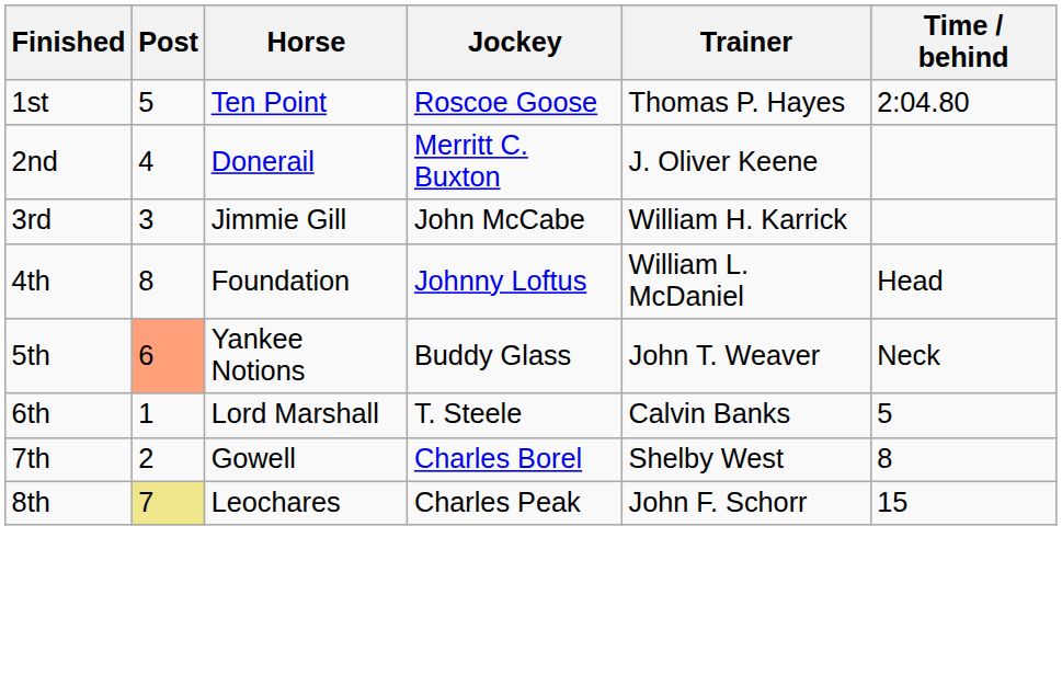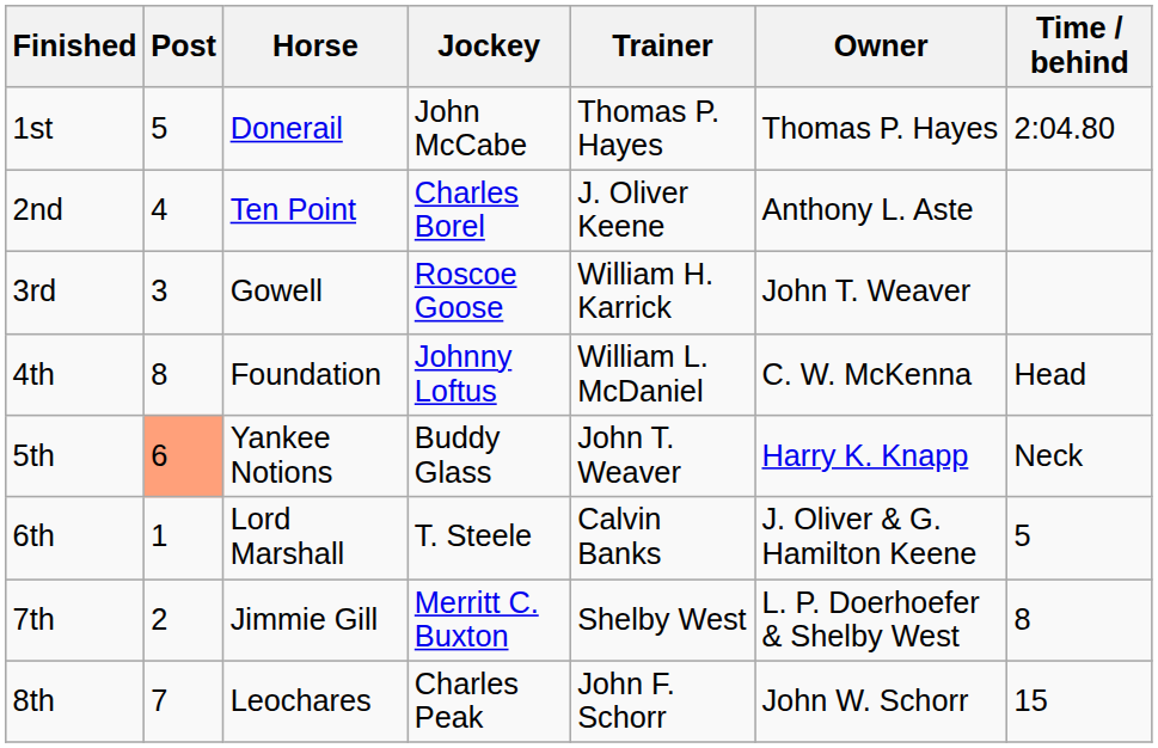 <table class="wikitable">
 <tr>
 <th>Finished</th>
 <th>Post</th>
 <th>Horse</th>
 <th>Jockey</th>
 <th>Trainer</th>
+<th>Owner</th>
 <th>Time / behind</th>
 </tr>
 <tr>
 <td>1st</td>
 <td>5</td>
-<td><a href='#'>Ten Point</a></td>
-<td><a href='#'>Roscoe Goose</a></td>
+<td><a href='#'>Donerail</a></td>
+<td>John McCabe</td>
+<td>Thomas P. Hayes</td>
 <td>Thomas P. Hayes</td>
 <td>2:04.80</td>
 </tr>
 <tr>
 <td>2nd</td>
 <td>4</td>
-<td><a href='#'>Donerail</a></td>
-<td><a href='#'>Merritt C. Buxton</a></td>
+<td><a href='#'>Ten Point</a></td>
+<td><a href='#'>Charles Borel</a></td>
 <td>J. Oliver Keene</td>
+<td>Anthony L. Aste</td>
 <td></td>
 </tr>
 <tr>
 <td>3rd</td>
 <td>3</td>
-<td>Jimmie Gill</td>
-<td>John McCabe</td>
+<td>Gowell</td>
+<td><a href='#'>Roscoe Goose</a></td>
 <td>William H. Karrick</td>
+<td>John T. Weaver</td>
 <td></td>
 </tr>
 <tr>
 <td>4th</td>
 <td>8</td>
 <td>Foundation</td>
 <td><a href='#'>Johnny Loftus</a></td>
 <td>William L. McDaniel</td>
+<td>C. W. McKenna</td>
 <td>Head</td>
 </tr>
 <tr>
 <td>5th</td>
 <td style="background: lightsalmon;">6</td>
 <td>Yankee Notions</td>
 <td>Buddy Glass</td>
 <td>John T. Weaver</td>
+<td><a href='#'>Harry K. Knapp</a></td>
 <td>Neck</td>
 </tr>
 <tr>
 <td>6th</td>
 <td>1</td>
 <td>Lord Marshall</td>
 <td>T. Steele</td>
 <td>Calvin Banks</td>
+<td>J. Oliver & G. Hamilton Keene</td>
 <td>5</td>
 </tr>
 <tr>
 <td>7th</td>
 <td>2</td>
-<td>Gowell</td>
-<td><a href='#'>Charles Borel</a></td>
+<td>Jimmie Gill</td>
+<td><a href='#'>Merritt C. Buxton</a></td>
 <td>Shelby West</td>
+<td>L. P. Doerhoefer & Shelby West</td>
 <td>8</td>
 </tr>
 <tr>
 <td>8th</td>
-<td style="background: khaki;">7</td>
+<td>7</td>
 <td>Leochares</td>
 <td>Charles Peak</td>
 <td>John F. Schorr</td>
+<td>John W. Schorr</td>
 <td>15</td>
 </tr>
 </table>
